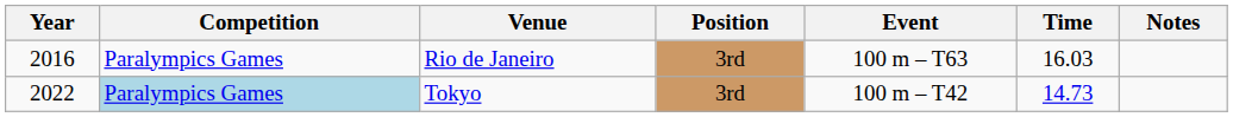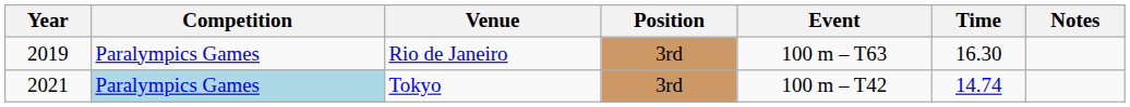 <table class="wikitable" width=55% style="font-size:100%; text-align:center;">
 <tr>
 <th>Year</th>
 <th>Competition</th>
 <th>Venue</th>
 <th>Position</th>
 <th>Event</th>
 <th>Time</th>
 <th>Notes</th>
 </tr>
 <tr>
-<td rowspan=1>2016</td>
+<td rowspan=1>2019</td>
 <td rowspan=1 align=left><a href='#'>Paralympics Games</a></td>
 <td rowspan=1 align=left> <a href='#'>Rio de Janeiro</a></td>
 <td bgcolor=cc9966>3rd</td>
 <td>100 m – T63</td>
-<td>16.03</td>
+<td>16.30</td>
 <td></td>
 </tr>
 <tr>
-<td rowspan=1>2022</td>
+<td rowspan=1>2021</td>
 <td rowspan=1 align=left style="background: lightblue;"><a href='#'>Paralympics Games</a></td>
 <td rowspan=1 align=left> <a href='#'>Tokyo</a></td>
 <td bgcolor=cc9966>3rd</td>
 <td>100 m – T42</td>
-<td><a href='#'>14.73</a></td>
+<td><a href='#'>14.74</a></td>
 <td></td>
 </tr>
 </table>
